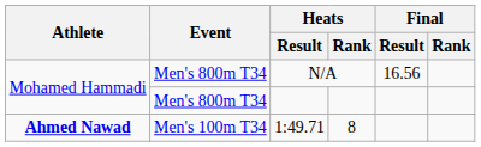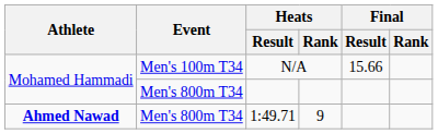 <table class=wikitable style="font-size:95%;text-align:center">
 <tr>
 <th rowspan="2">Athlete</th>
 <th rowspan="2">Event</th>
 <th colspan="2">Heats</th>
 <th colspan="3">Final</th>
 </tr>
 <tr>
 <th>Result</th>
 <th>Rank</th>
 <th>Result</th>
 <th>Rank</th>
 </tr>
 <tr>
 <td rowspan=2><a href='#'>Mohamed Hammadi</a></td>
-<td><a href='#'>Men's 800m T34</a></td>
+<td><a href='#'>Men's 100m T34</a></td>
 <td colspan="2">N/A</td>
-<td>16.56 </td>
+<td>15.66 </td>
 <td></td>
 </tr>
 <tr>
 <td><a href='#'>Men's 800m T34</a></td>
 <td></td>
 <td></td>
 <td></td>
 <td></td>
 </tr>
 <tr>
 <td><strong><a href='#'>Ahmed Nawad</a></strong></td>
-<td><a href='#'>Men's 100m T34</a></td>
+<td><a href='#'>Men's 800m T34</a></td>
 <td>1:49.71</td>
-<td>8</td>
+<td>9</td>
 <td></td>
 <td></td>
 </tr>
 </table>
